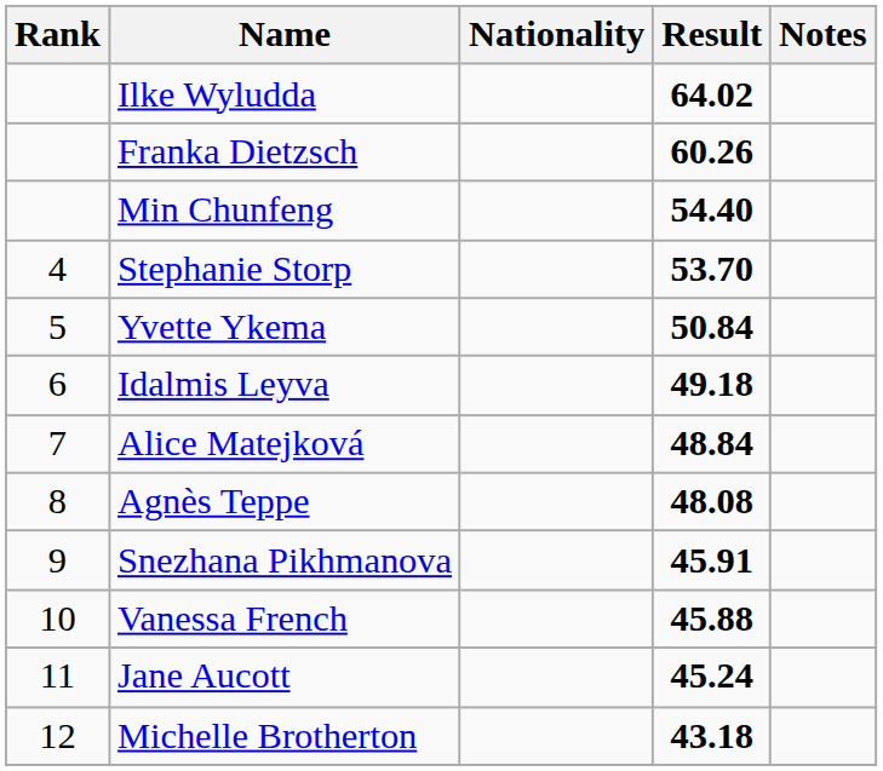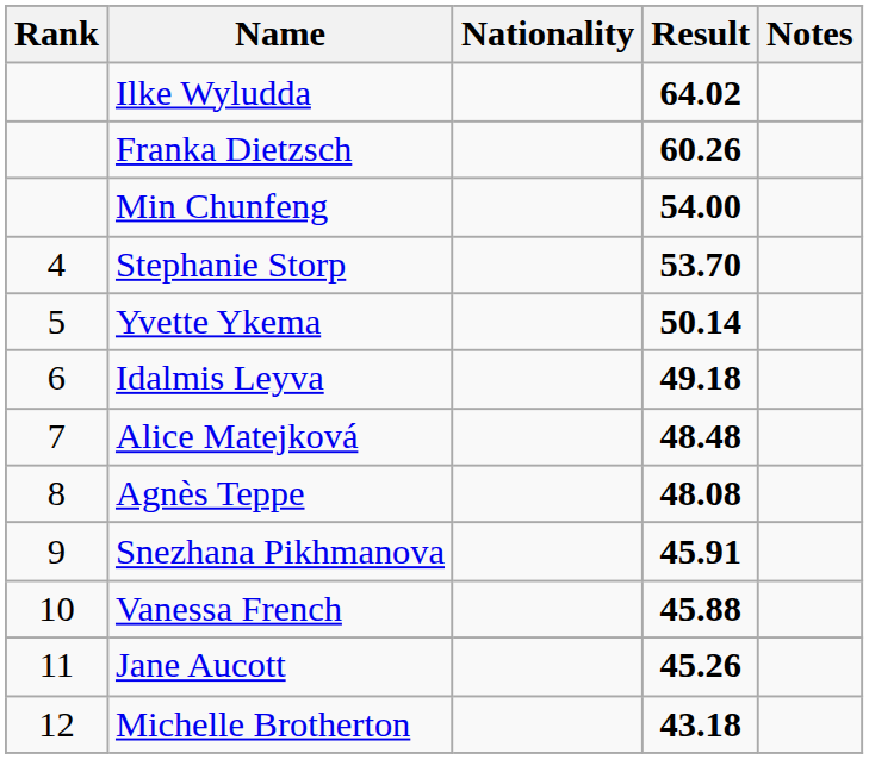 <table class="wikitable sortable" style="text-align:center">
 <tr>
 <th>Rank</th>
 <th>Name</th>
 <th>Nationality</th>
 <th>Result</th>
 <th>Notes</th>
 </tr>
 <tr>
 <td></td>
 <td align=left><a href='#'>Ilke Wyludda</a></td>
 <td align=left></td>
 <td><strong>64.02</strong></td>
 <td></td>
 </tr>
 <tr>
 <td></td>
 <td align=left><a href='#'>Franka Dietzsch</a></td>
 <td align=left></td>
 <td><strong>60.26</strong></td>
 <td></td>
 </tr>
 <tr>
 <td></td>
 <td align=left><a href='#'>Min Chunfeng</a></td>
 <td align=left></td>
-<td><strong>54.40</strong></td>
+<td><strong>54.00</strong></td>
 <td></td>
 </tr>
 <tr>
 <td>4</td>
 <td align=left><a href='#'>Stephanie Storp</a></td>
 <td align=left></td>
 <td><strong>53.70</strong></td>
 <td></td>
 </tr>
 <tr>
 <td>5</td>
 <td align=left><a href='#'>Yvette Ykema</a></td>
 <td align=left></td>
-<td><strong>50.84</strong></td>
+<td><strong>50.14</strong></td>
 <td></td>
 </tr>
 <tr>
 <td>6</td>
 <td align=left><a href='#'>Idalmis Leyva</a></td>
 <td align=left></td>
 <td><strong>49.18</strong></td>
 <td></td>
 </tr>
 <tr>
 <td>7</td>
 <td align=left><a href='#'>Alice Matejková</a></td>
 <td align=left></td>
-<td><strong>48.84</strong></td>
+<td><strong>48.48</strong></td>
 <td></td>
 </tr>
 <tr>
 <td>8</td>
 <td align=left><a href='#'>Agnès Teppe</a></td>
 <td align=left></td>
 <td><strong>48.08</strong></td>
 <td></td>
 </tr>
 <tr>
 <td>9</td>
 <td align=left><a href='#'>Snezhana Pikhmanova</a></td>
 <td align=left></td>
 <td><strong>45.91</strong></td>
 <td></td>
 </tr>
 <tr>
 <td>10</td>
 <td align=left><a href='#'>Vanessa French</a></td>
 <td align=left></td>
 <td><strong>45.88</strong></td>
 <td></td>
 </tr>
 <tr>
 <td>11</td>
 <td align=left><a href='#'>Jane Aucott</a></td>
 <td align=left></td>
-<td><strong>45.24</strong></td>
+<td><strong>45.26</strong></td>
 <td></td>
 </tr>
 <tr>
 <td>12</td>
 <td align=left><a href='#'>Michelle Brotherton</a></td>
 <td align=left></td>
 <td><strong>43.18</strong></td>
 <td></td>
 </tr>
 </table>
